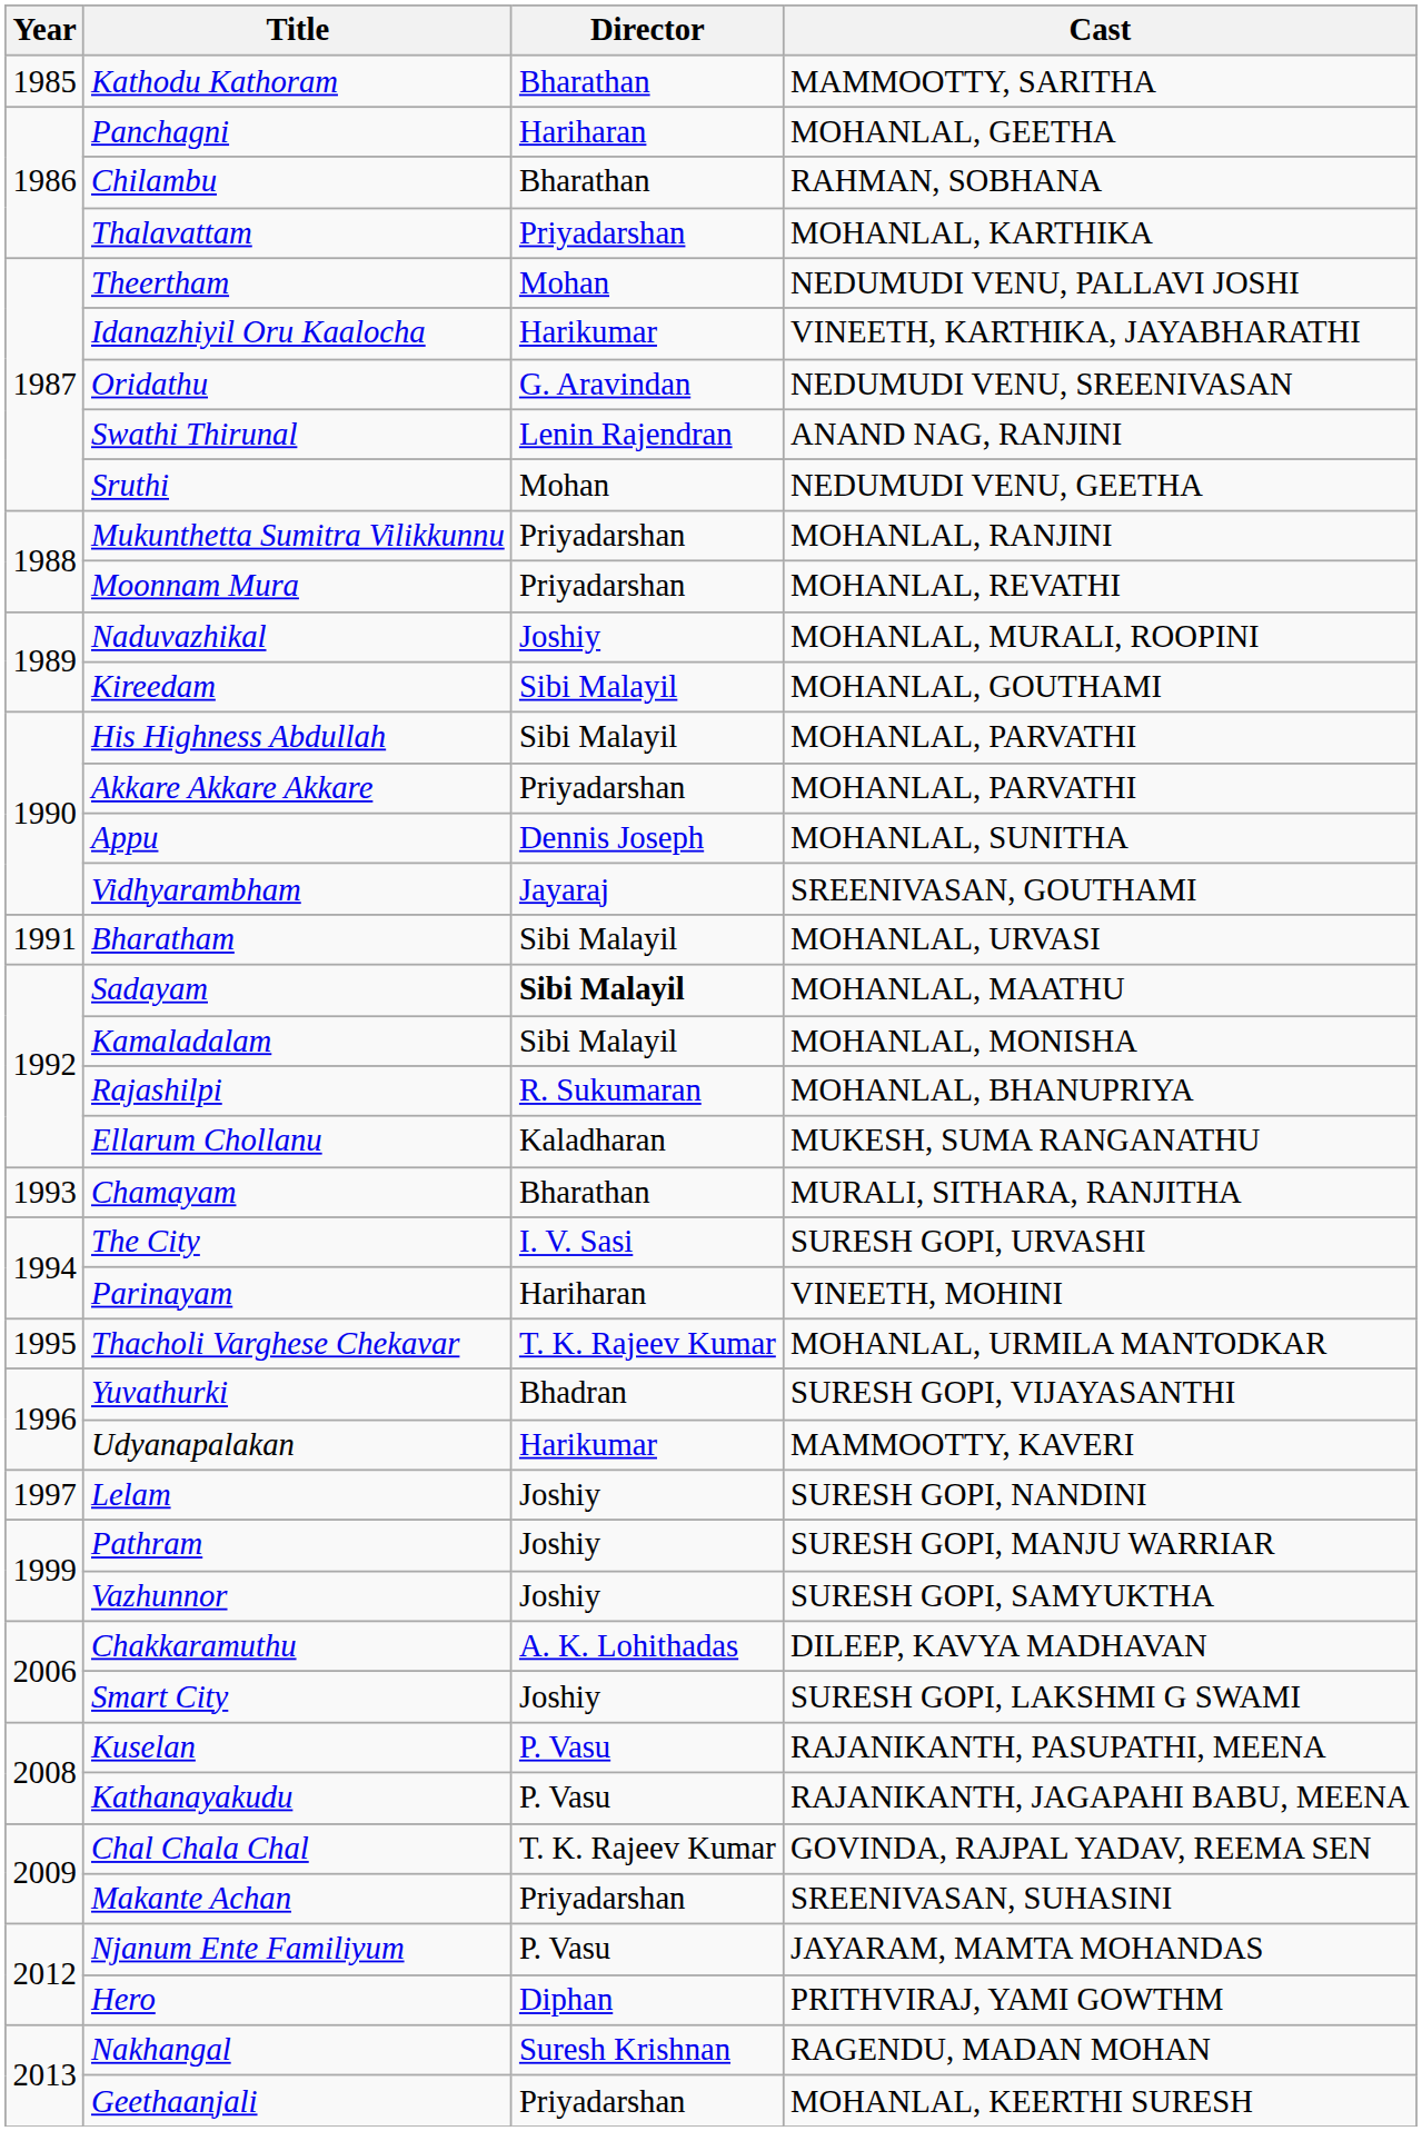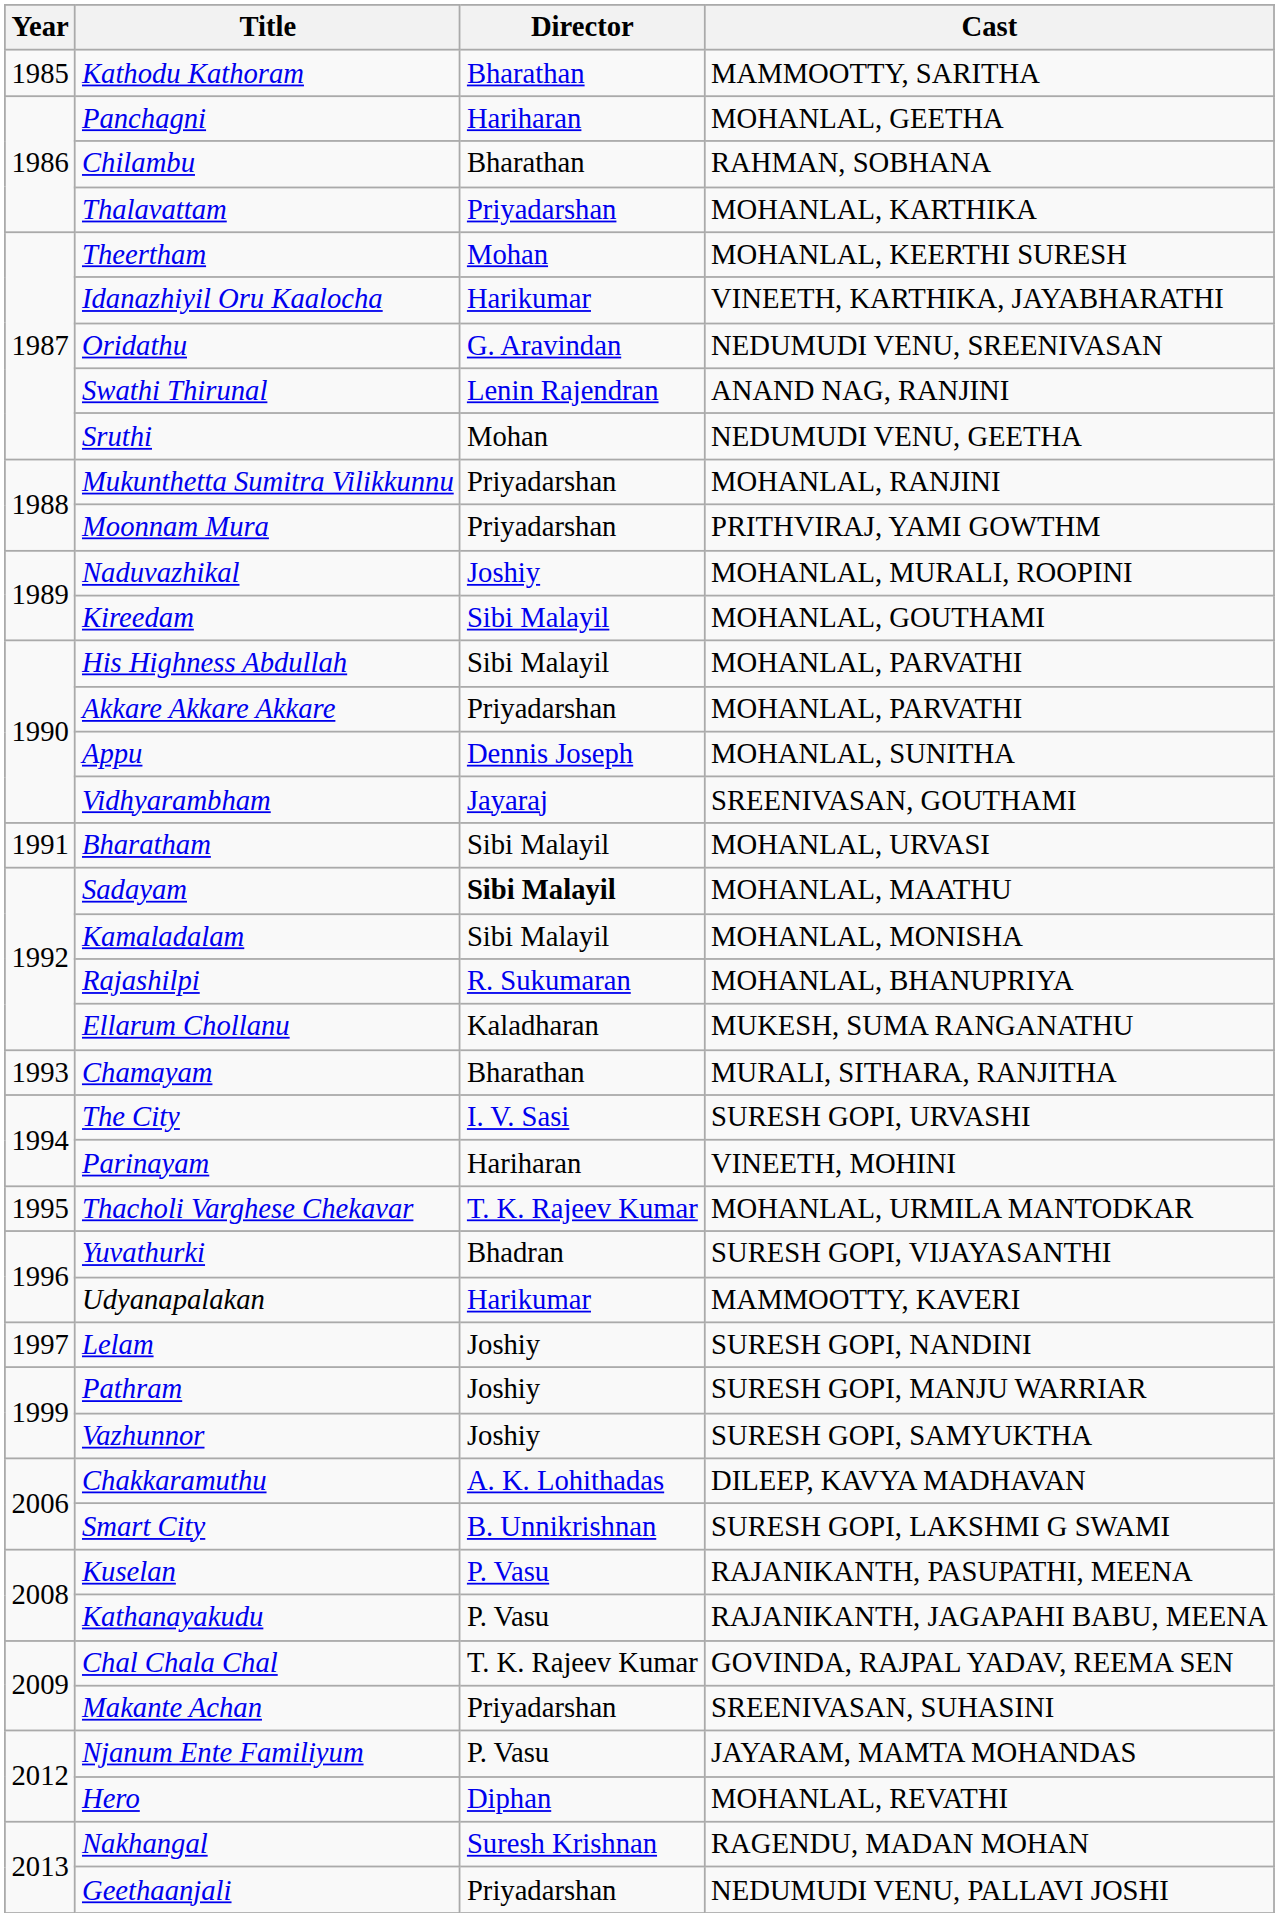 <table class="wikitable sortable">
 <tr>
 <th>Year</th>
 <th>Title</th>
 <th>Director</th>
 <th>Cast</th>
 </tr>
 <tr>
 <td>1985</td>
 <td><em><a href='#'>Kathodu Kathoram</a></em></td>
 <td><a href='#'>Bharathan</a></td>
 <td>MAMMOOTTY, SARITHA</td>
 </tr>
 <tr>
 <td rowspan="3">1986</td>
 <td><em><a href='#'>Panchagni</a></em></td>
 <td><a href='#'>Hariharan</a></td>
 <td>MOHANLAL, GEETHA</td>
 </tr>
 <tr>
 <td><em><a href='#'>Chilambu</a></em></td>
 <td>Bharathan</td>
 <td>RAHMAN, SOBHANA</td>
 </tr>
 <tr>
 <td><em><a href='#'>Thalavattam</a></em></td>
 <td><a href='#'>Priyadarshan</a></td>
 <td>MOHANLAL, KARTHIKA</td>
 </tr>
 <tr>
 <td rowspan="5">1987</td>
 <td><em><a href='#'>Theertham</a></em></td>
 <td><a href='#'>Mohan</a></td>
-<td>NEDUMUDI VENU, PALLAVI JOSHI</td>
+<td>MOHANLAL, KEERTHI SURESH</td>
 </tr>
 <tr>
 <td><em><a href='#'>Idanazhiyil Oru Kaalocha</a></em></td>
 <td><a href='#'>Harikumar</a></td>
 <td>VINEETH, KARTHIKA, JAYABHARATHI</td>
 </tr>
 <tr>
 <td><em><a href='#'>Oridathu</a></em></td>
 <td><a href='#'>G. Aravindan</a></td>
 <td>NEDUMUDI VENU, SREENIVASAN</td>
 </tr>
 <tr>
 <td><em><a href='#'>Swathi Thirunal</a></em></td>
 <td><a href='#'>Lenin Rajendran</a></td>
 <td>ANAND NAG, RANJINI</td>
 </tr>
 <tr>
 <td><em><a href='#'>Sruthi</a></em></td>
 <td>Mohan</td>
 <td>NEDUMUDI VENU, GEETHA</td>
 </tr>
 <tr>
 <td rowspan="2">1988</td>
 <td><em><a href='#'>Mukunthetta Sumitra Vilikkunnu</a></em></td>
 <td>Priyadarshan</td>
 <td>MOHANLAL, RANJINI</td>
 </tr>
 <tr>
 <td><em><a href='#'>Moonnam Mura</a></em></td>
 <td>Priyadarshan</td>
-<td>MOHANLAL, REVATHI</td>
+<td>PRITHVIRAJ, YAMI GOWTHM</td>
 </tr>
 <tr>
 <td rowspan="2">1989</td>
 <td><em><a href='#'>Naduvazhikal</a></em></td>
 <td><a href='#'>Joshiy</a></td>
 <td>MOHANLAL, MURALI, ROOPINI</td>
 </tr>
 <tr>
 <td><em><a href='#'>Kireedam</a></em></td>
 <td><a href='#'>Sibi Malayil</a></td>
 <td>MOHANLAL, GOUTHAMI</td>
 </tr>
 <tr>
 <td rowspan="4">1990</td>
 <td><em><a href='#'>His Highness Abdullah</a></em></td>
 <td>Sibi Malayil</td>
 <td>MOHANLAL, PARVATHI</td>
 </tr>
 <tr>
 <td><em><a href='#'>Akkare Akkare Akkare</a></em></td>
 <td>Priyadarshan</td>
 <td>MOHANLAL, PARVATHI</td>
 </tr>
 <tr>
 <td><a href='#'><em>Appu</em></a></td>
 <td><a href='#'>Dennis Joseph</a></td>
 <td>MOHANLAL, SUNITHA</td>
 </tr>
 <tr>
 <td><em><a href='#'>Vidhyarambham</a></em></td>
 <td><a href='#'>Jayaraj</a></td>
 <td>SREENIVASAN, GOUTHAMI</td>
 </tr>
 <tr>
 <td>1991</td>
 <td><em><a href='#'>Bharatham</a></em></td>
 <td>Sibi Malayil</td>
 <td>MOHANLAL, URVASI</td>
 </tr>
 <tr>
 <td rowspan="4">1992</td>
 <td><em><a href='#'>Sadayam</a></em></td>
 <td><strong>Sibi Malayil</strong></td>
 <td>MOHANLAL, MAATHU</td>
 </tr>
 <tr>
 <td><em><a href='#'>Kamaladalam</a></em></td>
 <td>Sibi Malayil</td>
 <td>MOHANLAL, MONISHA</td>
 </tr>
 <tr>
 <td><em><a href='#'>Rajashilpi</a></em></td>
 <td><a href='#'>R. Sukumaran</a></td>
 <td>MOHANLAL, BHANUPRIYA</td>
 </tr>
 <tr>
 <td><em><a href='#'>Ellarum Chollanu</a></em></td>
 <td>Kaladharan</td>
 <td>MUKESH, SUMA RANGANATHU</td>
 </tr>
 <tr>
 <td>1993</td>
 <td><em><a href='#'>Chamayam</a></em></td>
 <td>Bharathan</td>
 <td>MURALI, SITHARA, RANJITHA</td>
 </tr>
 <tr>
 <td rowspan="2">1994</td>
 <td><em><a href='#'>The City</a></em></td>
 <td><a href='#'>I. V. Sasi</a></td>
 <td>SURESH GOPI, URVASHI</td>
 </tr>
 <tr>
 <td><em><a href='#'>Parinayam</a></em></td>
 <td>Hariharan</td>
 <td>VINEETH, MOHINI</td>
 </tr>
 <tr>
 <td>1995</td>
 <td><em><a href='#'>Thacholi Varghese Chekavar</a></em></td>
 <td><a href='#'>T. K. Rajeev Kumar</a></td>
 <td>MOHANLAL, URMILA MANTODKAR</td>
 </tr>
 <tr>
 <td rowspan="2">1996</td>
 <td><em><a href='#'>Yuvathurki</a></em></td>
 <td>Bhadran</td>
 <td>SURESH GOPI, VIJAYASANTHI</td>
 </tr>
 <tr>
 <td><em>Udyanapalakan</em></td>
 <td><a href='#'>Harikumar</a></td>
 <td>MAMMOOTTY, KAVERI</td>
 </tr>
 <tr>
 <td>1997</td>
 <td><em><a href='#'>Lelam</a></em></td>
 <td>Joshiy</td>
 <td>SURESH GOPI, NANDINI</td>
 </tr>
 <tr>
 <td rowspan="2">1999</td>
 <td><em><a href='#'>Pathram</a></em></td>
 <td>Joshiy</td>
 <td>SURESH GOPI, MANJU WARRIAR</td>
 </tr>
 <tr>
 <td><em><a href='#'>Vazhunnor</a></em></td>
 <td>Joshiy</td>
 <td>SURESH GOPI, SAMYUKTHA</td>
 </tr>
 <tr>
 <td rowspan="2">2006</td>
 <td><em><a href='#'>Chakkaramuthu</a></em></td>
 <td><a href='#'>A. K. Lohithadas</a></td>
 <td>DILEEP, KAVYA MADHAVAN</td>
 </tr>
 <tr>
 <td><em><a href='#'>Smart City</a></em></td>
-<td>Joshiy</td>
+<td><a href='#'>B. Unnikrishnan</a></td>
 <td>SURESH GOPI, LAKSHMI G SWAMI</td>
 </tr>
 <tr>
 <td rowspan="2">2008</td>
 <td><em><a href='#'>Kuselan</a></em></td>
 <td><a href='#'>P. Vasu</a></td>
 <td>RAJANIKANTH, PASUPATHI, MEENA</td>
 </tr>
 <tr>
 <td><em><a href='#'>Kathanayakudu</a></em></td>
 <td>P. Vasu</td>
 <td>RAJANIKANTH, JAGAPAHI BABU, MEENA</td>
 </tr>
 <tr>
 <td rowspan="2">2009</td>
 <td><em><a href='#'>Chal Chala Chal</a></em></td>
 <td>T. K. Rajeev Kumar</td>
 <td>GOVINDA, RAJPAL YADAV, REEMA SEN</td>
 </tr>
 <tr>
 <td><em><a href='#'>Makante Achan</a></em></td>
 <td>Priyadarshan</td>
 <td>SREENIVASAN, SUHASINI</td>
 </tr>
 <tr>
 <td rowspan="2">2012</td>
 <td><em><a href='#'>Njanum Ente Familiyum</a></em></td>
 <td>P. Vasu</td>
 <td>JAYARAM, MAMTA MOHANDAS</td>
 </tr>
 <tr>
 <td><em><a href='#'>Hero</a></em></td>
 <td><a href='#'>Diphan</a></td>
-<td>PRITHVIRAJ, YAMI GOWTHM</td>
+<td>MOHANLAL, REVATHI</td>
 </tr>
 <tr>
 <td rowspan="2">2013</td>
 <td><em><a href='#'>Nakhangal</a></em></td>
 <td><a href='#'>Suresh Krishnan</a></td>
 <td>RAGENDU, MADAN MOHAN</td>
 </tr>
 <tr>
 <td><em><a href='#'>Geethaanjali</a></em></td>
 <td>Priyadarshan</td>
-<td>MOHANLAL, KEERTHI SURESH</td>
+<td>NEDUMUDI VENU, PALLAVI JOSHI</td>
 </tr>
 </table>
